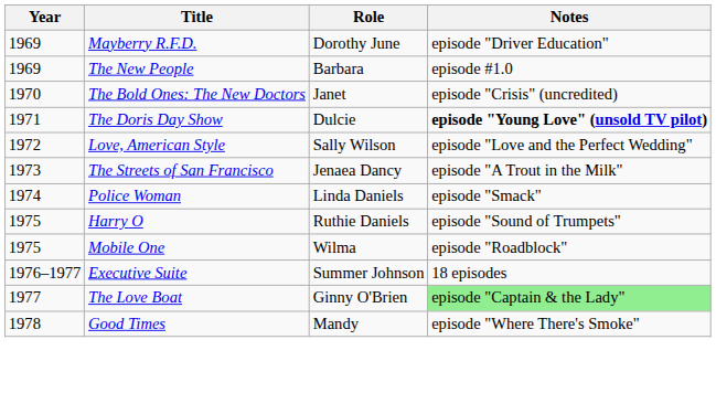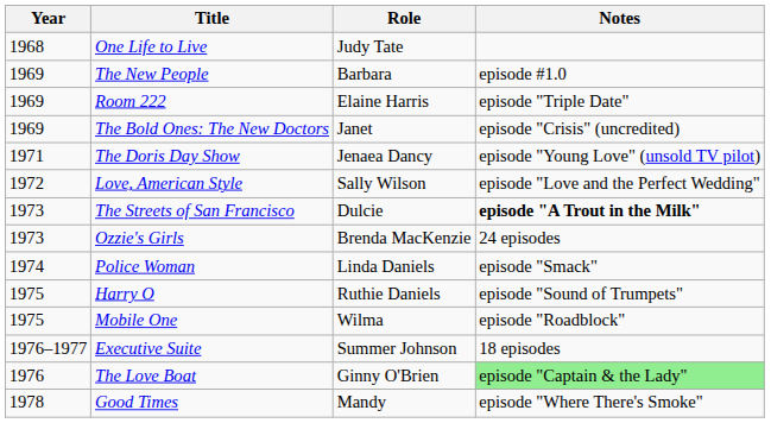 <table class="wikitable">
 <tr>
 <th>Year</th>
 <th>Title</th>
 <th>Role</th>
 <th>Notes</th>
 </tr>
 <tr>
-<td>1969</td>
-<td><em><a href='#'>Mayberry R.F.D.</a></em></td>
-<td>Dorothy June</td>
-<td>episode "Driver Education"</td>
+<td>1968</td>
+<td><em><a href='#'>One Life to Live</a></em></td>
+<td>Judy Tate</td>
+<td></td>
 </tr>
 <tr>
 <td>1969</td>
 <td><em><a href='#'>The New People</a></em></td>
 <td>Barbara</td>
 <td>episode #1.0</td>
 </tr>
 <tr>
-<td>1970</td>
+<td>1969</td>
+<td><em><a href='#'>Room 222</a></em></td>
+<td>Elaine Harris</td>
+<td>episode "Triple Date"</td>
+</tr>
+<tr>
+<td>1969</td>
 <td><em><a href='#'>The Bold Ones: The New Doctors</a></em></td>
 <td>Janet</td>
 <td>episode "Crisis" (uncredited)</td>
 </tr>
 <tr>
 <td>1971</td>
 <td><em><a href='#'>The Doris Day Show</a></em></td>
-<td>Dulcie</td>
-<td><strong>episode "Young Love" (<a href='#'>unsold TV pilot</a>)</strong></td>
+<td>Jenaea Dancy</td>
+<td>episode "Young Love" (<a href='#'>unsold TV pilot</a>)</td>
 </tr>
 <tr>
 <td>1972</td>
 <td><em><a href='#'>Love, American Style</a></em></td>
 <td>Sally Wilson</td>
 <td>episode "Love and the Perfect Wedding"</td>
 </tr>
 <tr>
 <td>1973</td>
 <td><em><a href='#'>The Streets of San Francisco</a></em></td>
-<td>Jenaea Dancy</td>
-<td>episode "A Trout in the Milk"</td>
+<td>Dulcie</td>
+<td><strong>episode "A Trout in the Milk"</strong></td>
+</tr>
+<tr>
+<td>1973</td>
+<td><em><a href='#'>Ozzie's Girls</a></em></td>
+<td>Brenda MacKenzie</td>
+<td>24 episodes</td>
 </tr>
 <tr>
 <td>1974</td>
 <td><em><a href='#'>Police Woman</a></em></td>
 <td>Linda Daniels</td>
 <td>episode "Smack"</td>
 </tr>
 <tr>
 <td>1975</td>
 <td><em><a href='#'>Harry O</a></em></td>
 <td>Ruthie Daniels</td>
 <td>episode "Sound of Trumpets"</td>
 </tr>
 <tr>
 <td>1975</td>
 <td><em><a href='#'>Mobile One</a></em></td>
 <td>Wilma</td>
 <td>episode "Roadblock"</td>
 </tr>
 <tr>
 <td>1976–1977</td>
 <td><em><a href='#'>Executive Suite</a></em></td>
 <td>Summer Johnson</td>
 <td>18 episodes</td>
 </tr>
 <tr>
-<td>1977</td>
+<td>1976</td>
 <td><em><a href='#'>The Love Boat</a></em></td>
 <td>Ginny O'Brien</td>
 <td style="background: lightgreen;">episode "Captain & the Lady"</td>
 </tr>
 <tr>
 <td>1978</td>
 <td><em><a href='#'>Good Times</a></em></td>
 <td>Mandy</td>
 <td>episode "Where There's Smoke"</td>
 </tr>
 </table>
